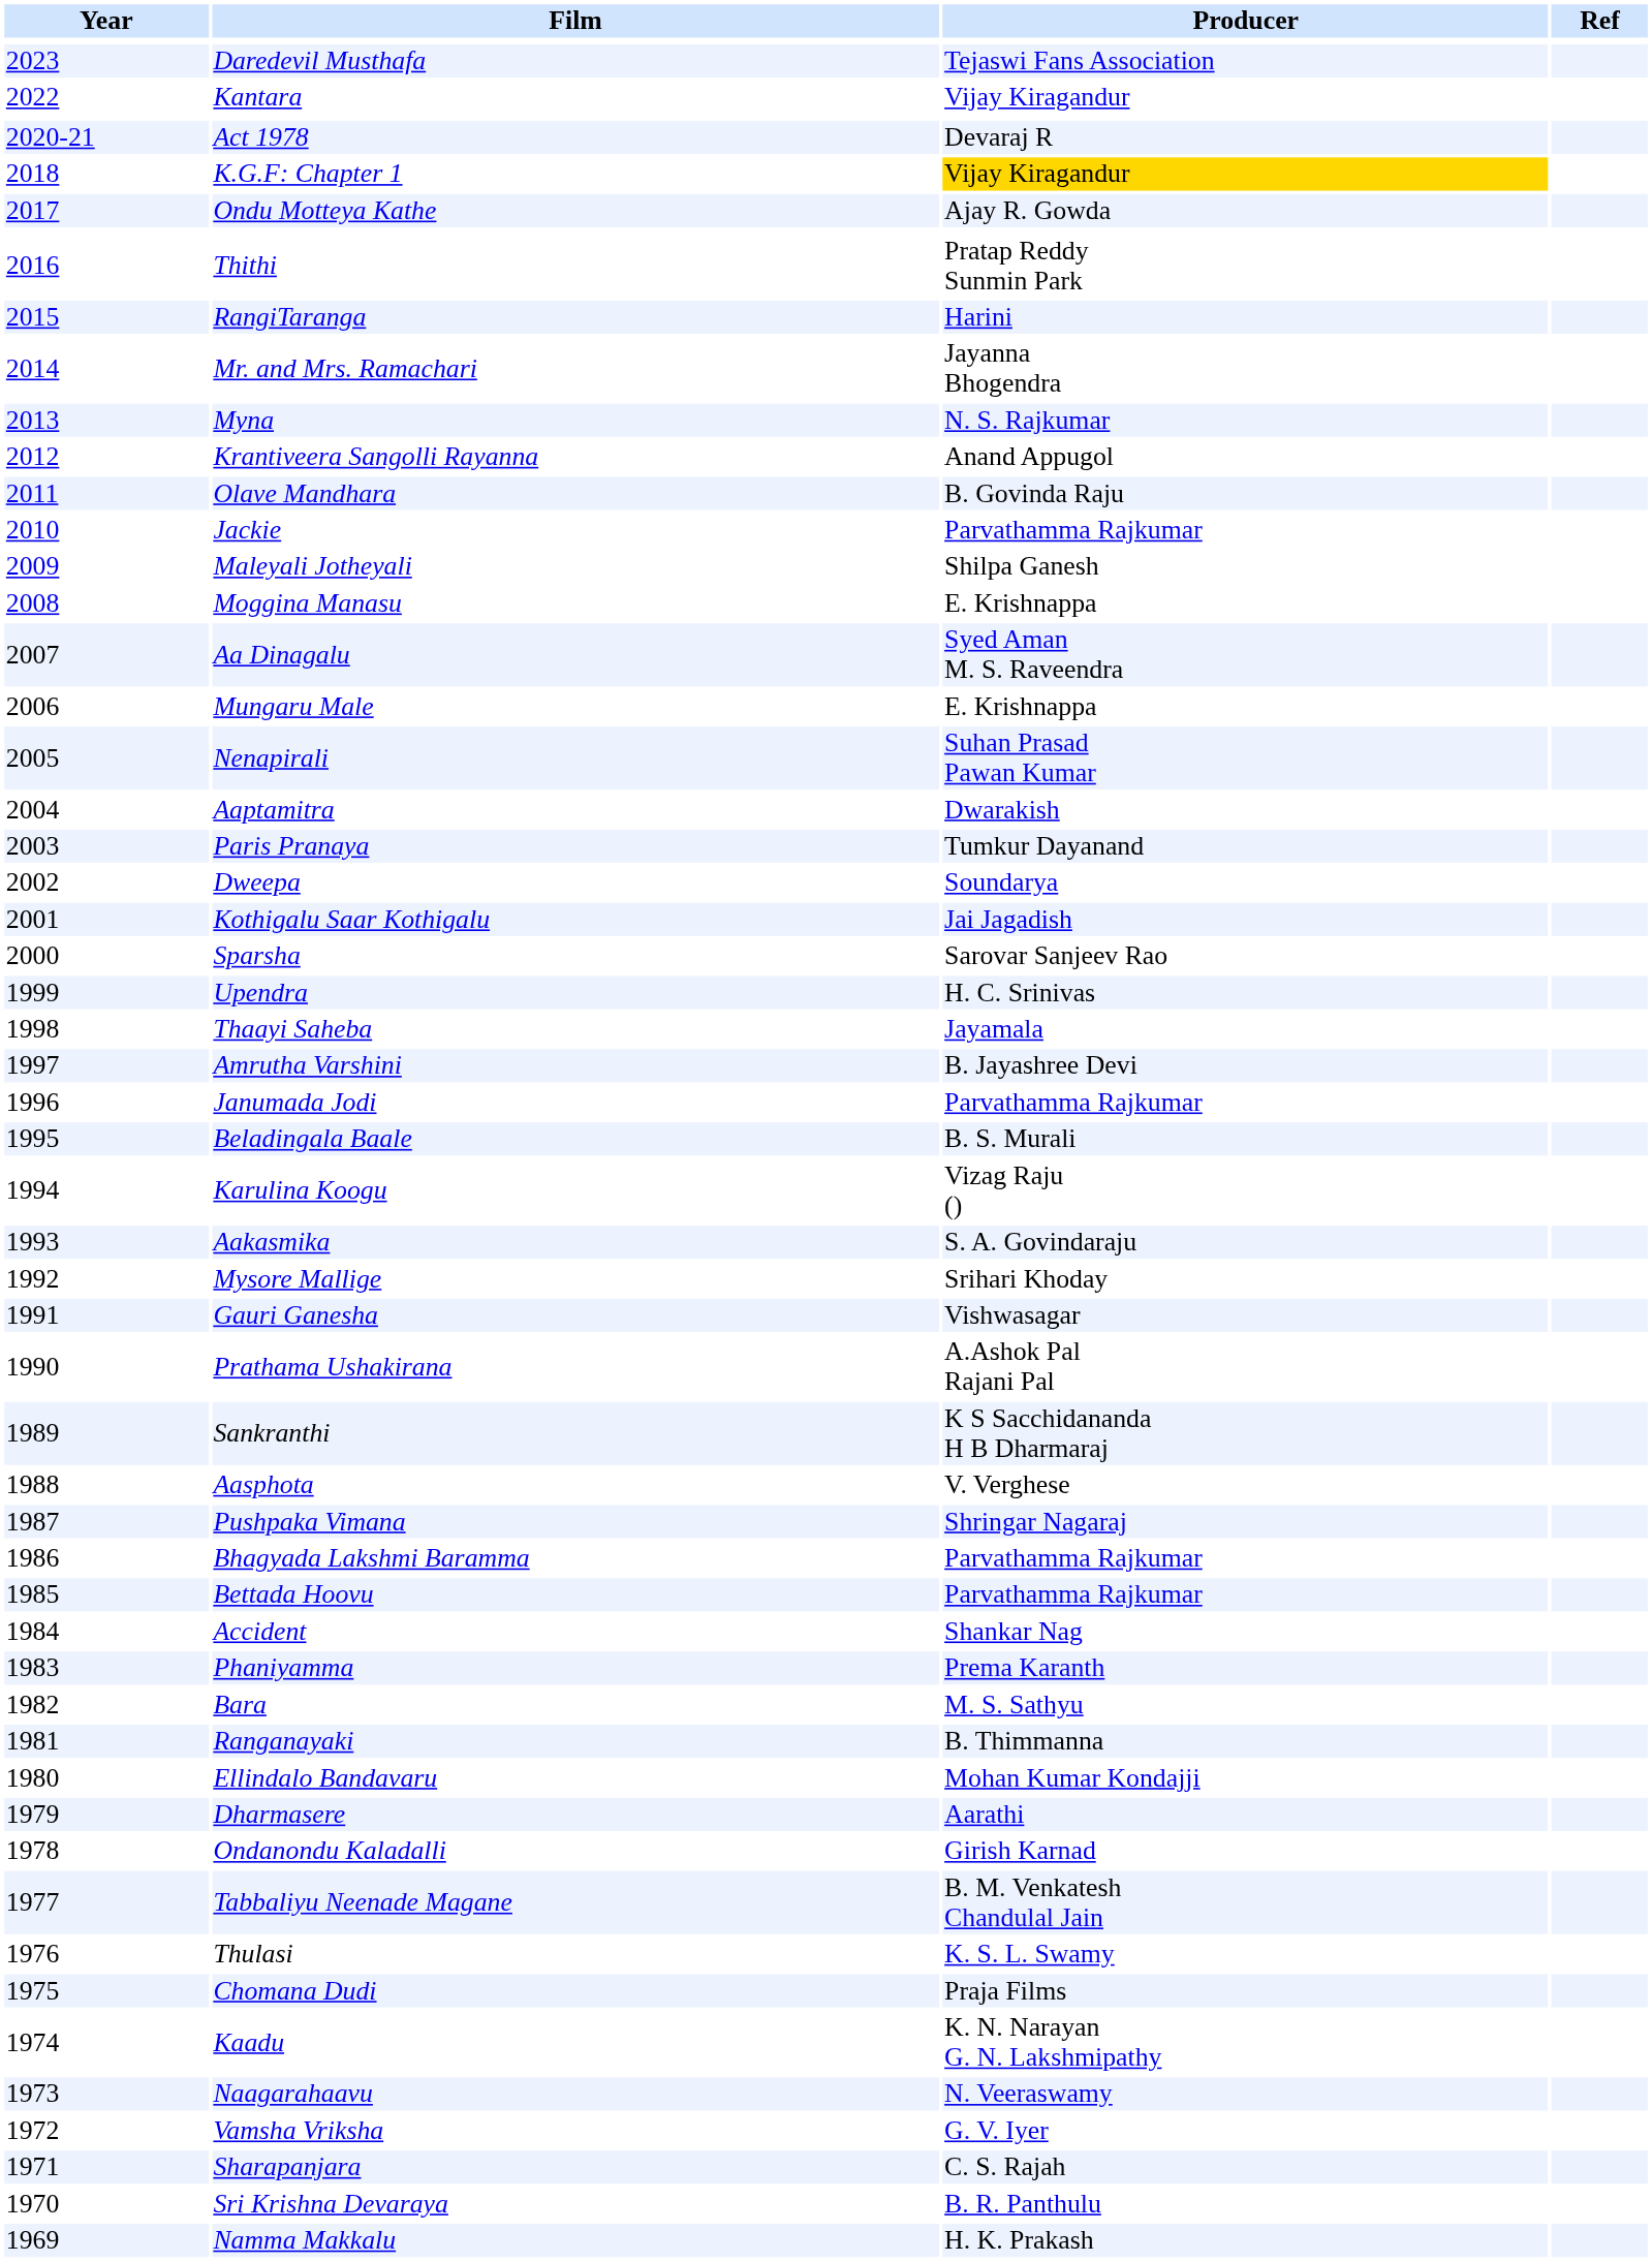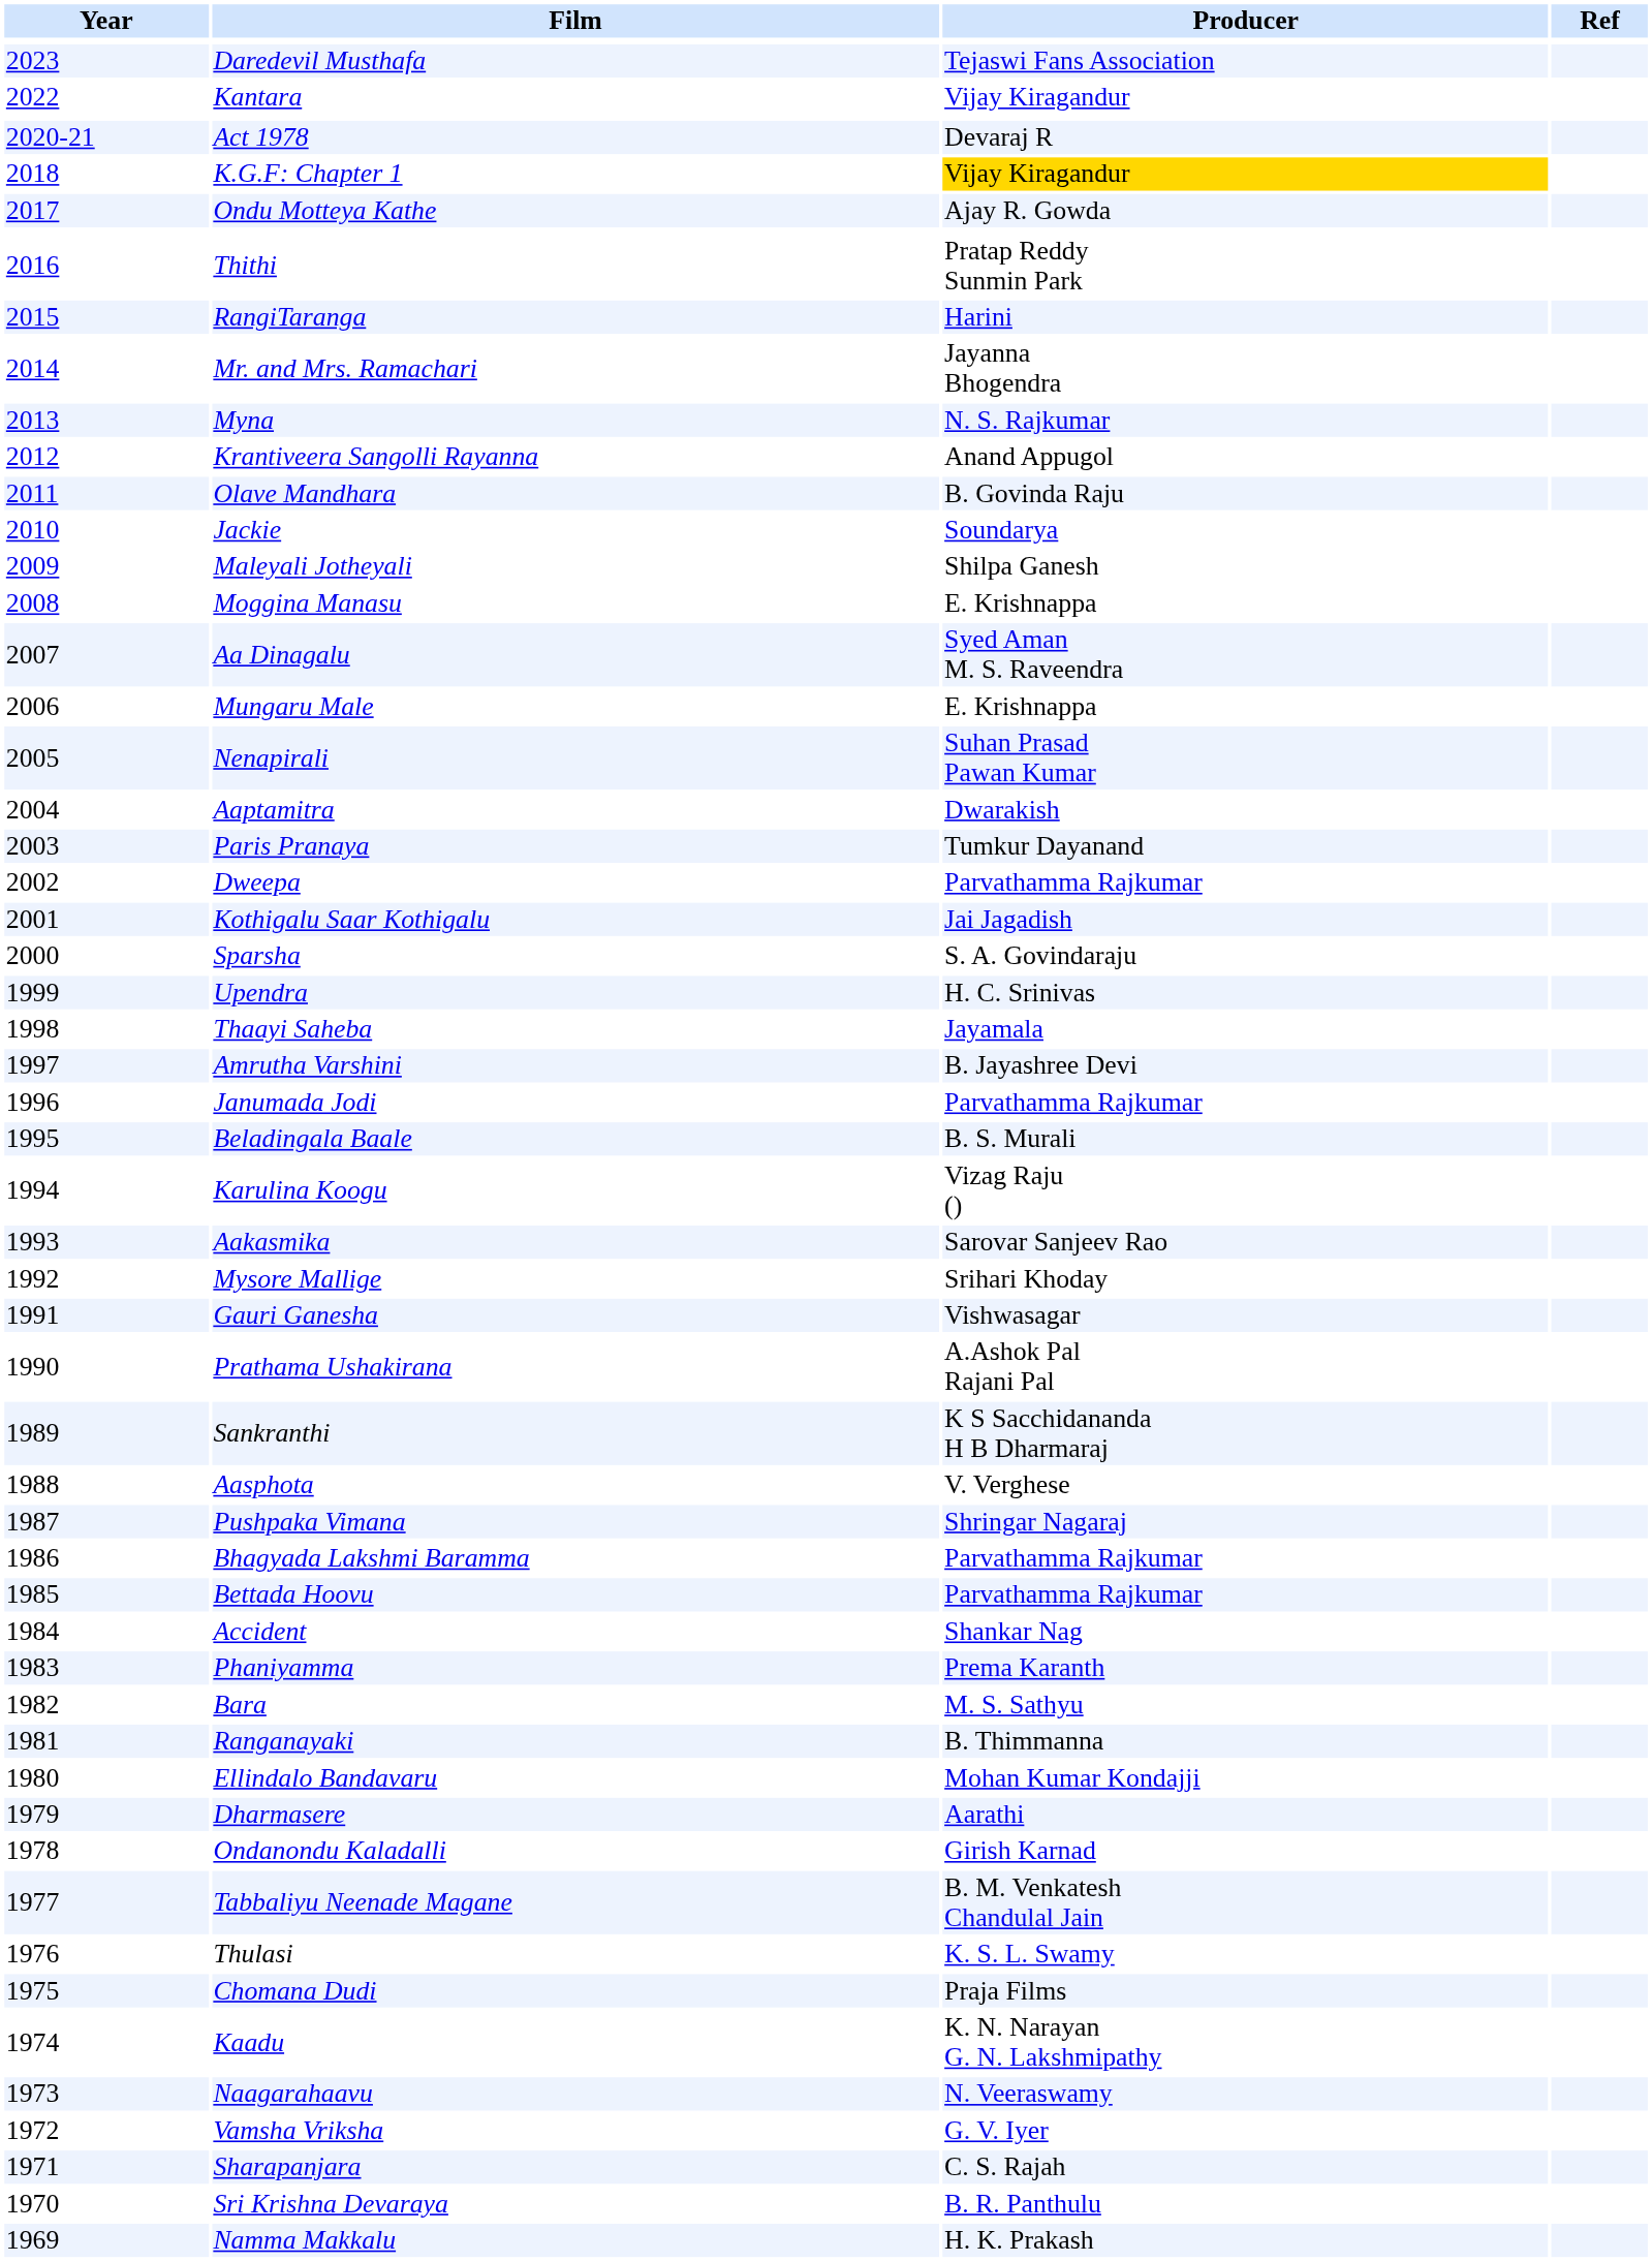 <table class="wikita34ble sortable" ज8 style="width:50%">
 <tr bgcolor="#d1e4fd">
 <th>Year</th>
 <th>Film</th>
 <th>Producer</th>
 <th>Ref</th>
 </tr>
 <tr>
 </tr>
 <tr bgcolor=#edf3fe>
 <td><a href='#'>2023</a></td>
 <td><em><a href='#'>Daredevil Musthafa</a></em></td>
 <td><a href='#'>Tejaswi Fans Association</a></td>
 <td></td>
 </tr>
 <tr>
 <td><a href='#'>2022</a></td>
 <td><em><a href='#'>Kantara</a></em></td>
 <td><a href='#'>Vijay Kiragandur</a></td>
 <td></td>
 </tr>
 <tr>
 </tr>
 <tr bgcolor=#edf3fe>
 <td><a href='#'>2020-21</a></td>
 <td><em><a href='#'>Act 1978</a></em></td>
 <td>Devaraj R</td>
 <td></td>
 </tr>
 <tr>
 <td><a href='#'>2018</a></td>
 <td><em><a href='#'>K.G.F: Chapter 1</a></em></td>
 <td style="background: gold;">Vijay Kiragandur</td>
 <td></td>
 </tr>
 <tr bgcolor=#edf3fe>
 <td><a href='#'>2017</a></td>
 <td><em><a href='#'>Ondu Motteya Kathe</a></em></td>
 <td>Ajay R. Gowda</td>
 <td></td>
 </tr>
 <tr bgcolor=#edf3fe>
 </tr>
 <tr>
 <td><a href='#'>2016</a></td>
 <td><em><a href='#'>Thithi</a></em></td>
 <td>Pratap Reddy<br>Sunmin Park</td>
 <td></td>
 </tr>
 <tr bgcolor=#edf3fe>
 <td><a href='#'>2015</a></td>
 <td><em><a href='#'>RangiTaranga</a></em></td>
 <td><a href='#'>Harini</a></td>
 <td></td>
 </tr>
 <tr>
 <td><a href='#'>2014</a></td>
 <td><em><a href='#'>Mr. and Mrs. Ramachari</a></em></td>
 <td>Jayanna<br>Bhogendra</td>
 <td></td>
 </tr>
 <tr bgcolor=#edf3fe>
 <td><a href='#'>2013</a></td>
 <td><em><a href='#'>Myna</a></em></td>
 <td><a href='#'>N. S. Rajkumar</a></td>
 <td></td>
 </tr>
 <tr>
 <td><a href='#'>2012</a></td>
 <td><em><a href='#'>Krantiveera Sangolli Rayanna</a></em></td>
 <td>Anand Appugol</td>
 <td></td>
 </tr>
 <tr bgcolor=#edf3fe>
 <td><a href='#'>2011</a></td>
 <td><em> <a href='#'>Olave Mandhara</a></em></td>
 <td>B. Govinda Raju</td>
 <td></td>
 </tr>
 <tr>
 <td><a href='#'>2010</a></td>
 <td><em><a href='#'>Jackie</a></em></td>
-<td><a href='#'>Parvathamma Rajkumar</a></td>
+<td><a href='#'>Soundarya</a></td>
 <td></td>
 </tr>
 <tr -bgcolor=#edf3fe>
 <td><a href='#'>2009</a></td>
 <td><em> <a href='#'>Maleyali Jotheyali</a></em></td>
 <td>Shilpa Ganesh</td>
 <td></td>
 </tr>
 <tr>
 <td><a href='#'>2008</a></td>
 <td><em><a href='#'>Moggina Manasu</a></em></td>
 <td>E. Krishnappa</td>
 <td></td>
 </tr>
 <tr bgcolor=#edf3fe>
 <td>2007</td>
 <td><em><a href='#'>Aa Dinagalu</a></em></td>
 <td><a href='#'>Syed Aman</a><br>M. S. Raveendra</td>
 <td></td>
 </tr>
 <tr>
 <td>2006</td>
 <td><em><a href='#'>Mungaru Male</a></em></td>
 <td>E. Krishnappa</td>
 <td></td>
 </tr>
 <tr bgcolor=#edf3fe>
 <td>2005</td>
 <td><em><a href='#'>Nenapirali</a></em></td>
 <td><a href='#'>Suhan Prasad</a><br><a href='#'>Pawan Kumar</a></td>
 <td></td>
 </tr>
 <tr>
 <td>2004</td>
 <td><em><a href='#'>Aaptamitra</a></em></td>
 <td><a href='#'>Dwarakish</a></td>
 <td></td>
 </tr>
 <tr bgcolor=#edf3fe>
 <td>2003</td>
 <td><em><a href='#'>Paris Pranaya</a></em></td>
 <td>Tumkur Dayanand</td>
 <td></td>
 </tr>
 <tr>
 <td>2002</td>
 <td><em><a href='#'>Dweepa</a></em></td>
-<td><a href='#'>Soundarya</a></td>
+<td><a href='#'>Parvathamma Rajkumar</a></td>
 <td></td>
 </tr>
 <tr bgcolor=#edf3fe>
 <td>2001</td>
 <td><em><a href='#'>Kothigalu Saar Kothigalu</a></em></td>
 <td><a href='#'>Jai Jagadish</a></td>
 <td></td>
 </tr>
 <tr>
 <td>2000</td>
 <td><em><a href='#'>Sparsha</a></em></td>
-<td>Sarovar Sanjeev Rao</td>
+<td>S. A. Govindaraju</td>
 <td></td>
 </tr>
 <tr bgcolor=#edf3fe>
 <td>1999</td>
 <td><em><a href='#'>Upendra</a></em></td>
 <td>H. C. Srinivas</td>
 <td></td>
 </tr>
 <tr>
 <td>1998</td>
 <td><em><a href='#'>Thaayi Saheba</a></em></td>
 <td><a href='#'>Jayamala</a></td>
 <td></td>
 </tr>
 <tr bgcolor=#edf3fe>
 <td>1997</td>
 <td><em><a href='#'>Amrutha Varshini</a></em></td>
 <td>B. Jayashree Devi</td>
 <td></td>
 </tr>
 <tr>
 <td>1996</td>
 <td><em><a href='#'>Janumada Jodi</a></em></td>
 <td><a href='#'>Parvathamma Rajkumar</a></td>
 <td></td>
 </tr>
 <tr bgcolor=#edf3fe>
 <td>1995</td>
 <td><em><a href='#'>Beladingala Baale</a></em></td>
 <td>B. S. Murali</td>
 <td></td>
 </tr>
 <tr>
 <td>1994</td>
 <td><em><a href='#'>Karulina Koogu</a></em></td>
 <td>Vizag Raju<br>()</td>
 <td></td>
 </tr>
 <tr bgcolor=#edf3fe>
 <td>1993</td>
 <td><em><a href='#'>Aakasmika</a></em></td>
-<td>S. A. Govindaraju</td>
+<td>Sarovar Sanjeev Rao</td>
 <td></td>
 </tr>
 <tr>
 <td>1992</td>
 <td><em><a href='#'>Mysore Mallige</a></em></td>
 <td>Srihari Khoday</td>
 <td></td>
 </tr>
 <tr bgcolor=#edf3fe>
 <td>1991</td>
 <td><em><a href='#'>Gauri Ganesha</a></em></td>
 <td>Vishwasagar</td>
 <td></td>
 </tr>
 <tr>
 <td>1990</td>
 <td><em><a href='#'>Prathama Ushakirana</a></em></td>
 <td>A.Ashok Pal <br> Rajani Pal</td>
 <td></td>
 </tr>
 <tr bgcolor=#edf3fe>
 <td>1989</td>
 <td><em>Sankranthi</em></td>
 <td>K S Sacchidananda<br>H B Dharmaraj</td>
 <td></td>
 </tr>
 <tr>
 <td>1988</td>
 <td><em><a href='#'>Aasphota</a></em></td>
 <td>V. Verghese</td>
 <td></td>
 </tr>
 <tr bgcolor=#edf3fe>
 <td>1987</td>
 <td><em><a href='#'>Pushpaka Vimana</a></em></td>
 <td><a href='#'>Shringar Nagaraj</a></td>
 <td></td>
 </tr>
 <tr>
 <td>1986</td>
 <td><em><a href='#'>Bhagyada Lakshmi Baramma</a></em></td>
 <td><a href='#'>Parvathamma Rajkumar</a></td>
 <td></td>
 </tr>
 <tr bgcolor=#edf3fe>
 <td>1985</td>
 <td><em><a href='#'>Bettada Hoovu</a></em></td>
 <td><a href='#'>Parvathamma Rajkumar</a></td>
 <td></td>
 </tr>
 <tr>
 <td>1984</td>
 <td><em><a href='#'>Accident</a></em></td>
 <td><a href='#'>Shankar Nag</a><br></td>
 <td></td>
 </tr>
 <tr bgcolor=#edf3fe>
 <td>1983</td>
 <td><em><a href='#'>Phaniyamma</a></em></td>
 <td><a href='#'>Prema Karanth</a></td>
 <td></td>
 </tr>
 <tr>
 <td>1982</td>
 <td><em><a href='#'>Bara</a></em></td>
 <td><a href='#'>M. S. Sathyu</a></td>
 <td></td>
 </tr>
 <tr bgcolor=#edf3fe>
 <td>1981</td>
 <td><em><a href='#'>Ranganayaki</a></em></td>
 <td>B. Thimmanna</td>
 <td></td>
 </tr>
 <tr>
 <td>1980</td>
 <td><em><a href='#'>Ellindalo Bandavaru</a></em></td>
 <td><a href='#'>Mohan Kumar Kondajji</a></td>
 <td></td>
 </tr>
 <tr bgcolor=#edf3fe>
 <td>1979</td>
 <td><em><a href='#'>Dharmasere</a></em></td>
 <td><a href='#'>Aarathi</a></td>
 <td></td>
 </tr>
 <tr>
 <td>1978</td>
 <td><em><a href='#'>Ondanondu Kaladalli</a></em></td>
 <td><a href='#'>Girish Karnad</a></td>
 <td></td>
 </tr>
 <tr bgcolor=#edf3fe>
 <td>1977</td>
 <td><em><a href='#'>Tabbaliyu Neenade Magane</a></em></td>
 <td>B. M. Venkatesh<br><a href='#'>Chandulal Jain</a></td>
 <td></td>
 </tr>
 <tr>
 <td>1976</td>
 <td><em>Thulasi</em></td>
 <td><a href='#'>K. S. L. Swamy</a></td>
 <td></td>
 </tr>
 <tr bgcolor=#edf3fe>
 <td>1975</td>
 <td><em><a href='#'>Chomana Dudi</a></em></td>
 <td>Praja Films</td>
 <td></td>
 </tr>
 <tr>
 <td>1974</td>
 <td><em><a href='#'>Kaadu</a></em></td>
 <td>K. N. Narayan<br><a href='#'>G. N. Lakshmipathy</a></td>
 <td><br></td>
 </tr>
 <tr bgcolor=#edf3fe>
 <td>1973</td>
 <td><em><a href='#'>Naagarahaavu</a></em></td>
 <td><a href='#'>N. Veeraswamy</a></td>
 <td></td>
 </tr>
 <tr>
 <td>1972</td>
 <td><em><a href='#'>Vamsha Vriksha</a></em></td>
 <td><a href='#'>G. V. Iyer</a></td>
 <td></td>
 </tr>
 <tr bgcolor=#edf3fe>
 <td>1971</td>
 <td><em><a href='#'>Sharapanjara</a></em></td>
 <td>C. S. Rajah</td>
 <td></td>
 </tr>
 <tr>
 <td>1970</td>
 <td><em><a href='#'>Sri Krishna Devaraya</a></em></td>
 <td><a href='#'>B. R. Panthulu</a></td>
 <td></td>
 </tr>
 <tr bgcolor=#edf3fe>
 <td>1969</td>
 <td><em><a href='#'>Namma Makkalu</a></em></td>
 <td>H. K. Prakash</td>
 <td></td>
 </tr>
 </table>
